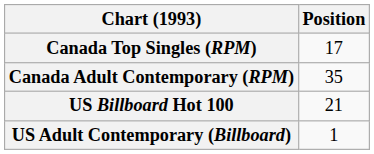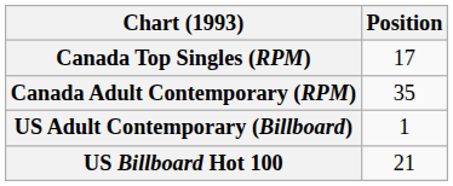 <table class="wikitable sortable plainrowheaders" style="text-align:center">
 <tr>
 <th scope="col">Chart (1993)</th>
 <th scope="col">Position</th>
 </tr>
 <tr>
 <th scope="row">Canada Top Singles (<em>RPM</em>)</th>
 <td>17</td>
 </tr>
 <tr>
 <th scope="row">Canada Adult Contemporary (<em>RPM</em>)</th>
 <td>35</td>
 </tr>
 <tr>
+<th scope="row">US Adult Contemporary (<em>Billboard</em>)</th>
+<td>1</td>
+</tr>
+<tr>
 <th scope="row">US <em>Billboard</em> Hot 100</th>
 <td>21</td>
 </tr>
-<tr>
-<th scope="row">US Adult Contemporary (<em>Billboard</em>)</th>
-<td>1</td>
-</tr>
 </table>
